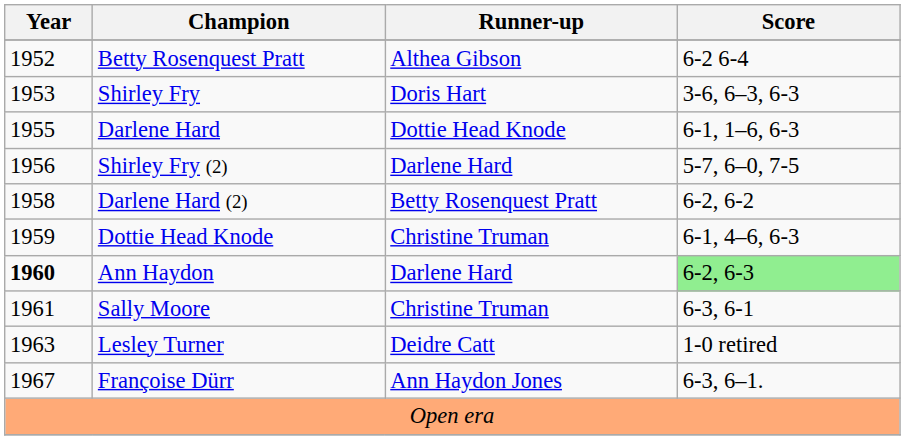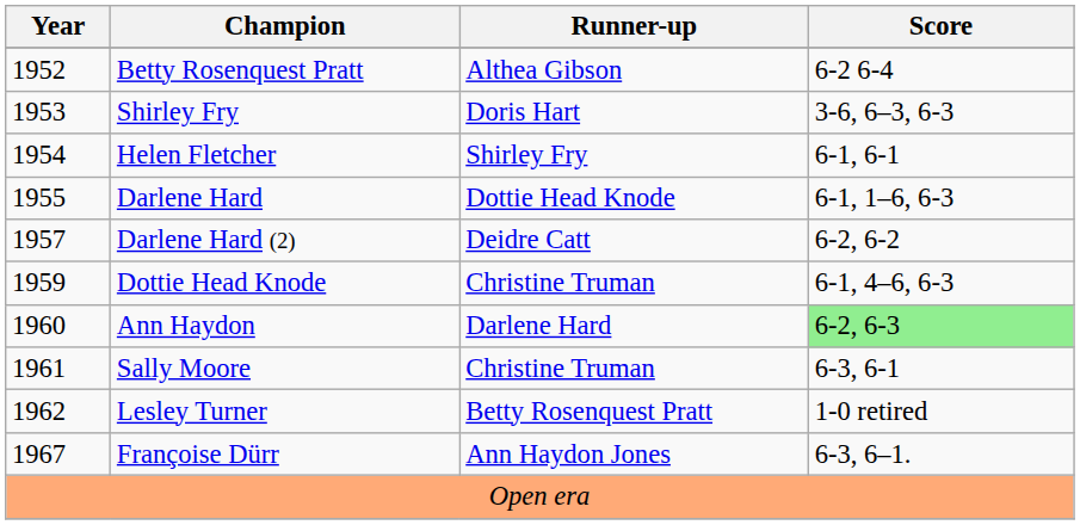 <table class="wikitable">
 <tr>
 <th style="width:55px">Year</th>
 <th style="width:200px">Champion</th>
 <th style="width:200px">Runner-up</th>
 <th style="width:150px">Score</th>
 </tr>
 <tr>
 </tr>
 <tr>
 <td>1952</td>
 <td> <a href='#'>Betty Rosenquest Pratt</a></td>
 <td> <a href='#'>Althea Gibson</a></td>
 <td>6-2 6-4</td>
 </tr>
 <tr>
 <td>1953</td>
 <td> <a href='#'>Shirley Fry</a></td>
 <td> <a href='#'>Doris Hart</a></td>
 <td>3-6, 6–3, 6-3</td>
 </tr>
 <tr>
+<td>1954</td>
+<td> <a href='#'>Helen Fletcher</a></td>
+<td> <a href='#'>Shirley Fry</a></td>
+<td>6-1, 6-1</td>
+</tr>
+<tr>
 <td>1955</td>
 <td> <a href='#'>Darlene Hard</a></td>
 <td> <a href='#'>Dottie Head Knode</a></td>
 <td>6-1, 1–6, 6-3</td>
 </tr>
 <tr>
-<td>1956</td>
-<td> <a href='#'>Shirley Fry</a> <small>(2)</small></td>
-<td> <a href='#'>Darlene Hard</a></td>
-<td>5-7, 6–0, 7-5</td>
-</tr>
-<tr>
-<td>1958</td>
+<td>1957</td>
 <td> <a href='#'>Darlene Hard</a> <small>(2)</small></td>
-<td> <a href='#'>Betty Rosenquest Pratt</a></td>
+<td> <a href='#'>Deidre Catt</a></td>
 <td>6-2, 6-2</td>
 </tr>
 <tr>
 <td>1959</td>
 <td> <a href='#'>Dottie Head Knode</a></td>
 <td> <a href='#'>Christine Truman</a></td>
 <td>6-1, 4–6, 6-3</td>
 </tr>
 <tr>
-<td><strong>1960</strong></td>
+<td>1960</td>
 <td> <a href='#'>Ann Haydon</a></td>
 <td> <a href='#'>Darlene Hard</a></td>
 <td style="background: lightgreen;">6-2, 6-3</td>
 </tr>
 <tr>
 <td>1961</td>
 <td> <a href='#'>Sally Moore</a></td>
 <td> <a href='#'>Christine Truman</a></td>
 <td>6-3, 6-1</td>
 </tr>
 <tr>
-<td>1963</td>
+<td>1962</td>
 <td> <a href='#'>Lesley Turner</a></td>
-<td> <a href='#'>Deidre Catt</a></td>
+<td> <a href='#'>Betty Rosenquest Pratt</a></td>
 <td>1-0 retired</td>
 </tr>
 <tr>
 <td>1967</td>
 <td> <a href='#'>Françoise Dürr</a></td>
 <td> <a href='#'>Ann Haydon Jones</a></td>
 <td>6-3, 6–1.</td>
 </tr>
 <tr style=background-color:#ffaa77>
 <td colspan=4 align=center><em>Open era </em></td>
 </tr>
 <tr>
 </tr>
 </table>
